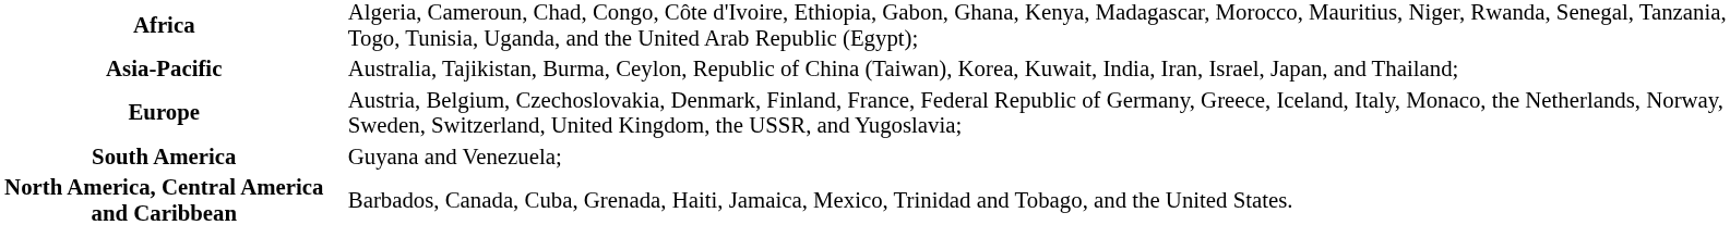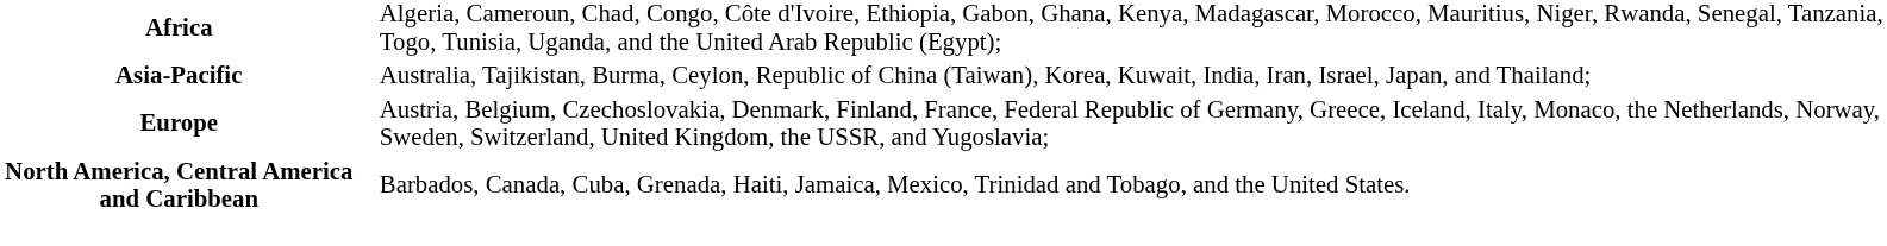 <table>
 <tr>
 <th>Africa</th>
 <td>Algeria, Cameroun, Chad, Congo, Côte d'Ivoire, Ethiopia, Gabon, Ghana, Kenya, Madagascar, Morocco, Mauritius, Niger, Rwanda, Senegal, Tanzania, Togo, Tunisia, Uganda, and the United Arab Republic (Egypt);</td>
 </tr>
 <tr>
 <th>Asia-Pacific</th>
 <td>Australia, Tajikistan, Burma, Ceylon, Republic of China (Taiwan), Korea, Kuwait, India, Iran, Israel, Japan, and Thailand;</td>
 </tr>
 <tr>
 <th>Europe</th>
 <td>Austria, Belgium, Czechoslovakia, Denmark, Finland, France, Federal Republic of Germany, Greece, Iceland, Italy, Monaco, the Netherlands, Norway, Sweden, Switzerland, United Kingdom, the USSR, and Yugoslavia;</td>
 </tr>
 <tr>
-<th>South America</th>
-<td>Guyana and Venezuela;</td>
-</tr>
-<tr>
 <th>North America, Central America and Caribbean</th>
 <td>Barbados, Canada, Cuba, Grenada, Haiti, Jamaica, Mexico, Trinidad and Tobago, and the United States.</td>
 </tr>
 </table>
